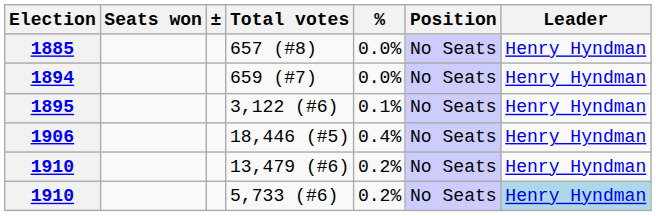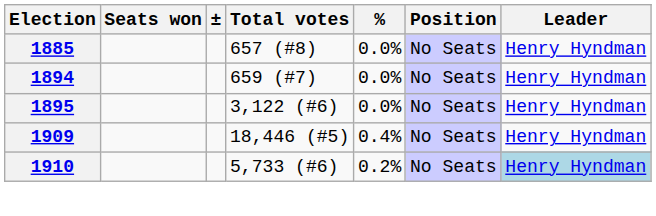 <table class="wikitable sortable">
 <tr>
 <th>Election</th>
 <th>Seats won</th>
 <th>±</th>
 <th>Total votes</th>
 <th>%</th>
 <th>Position</th>
 <th>Leader</th>
 </tr>
 <tr>
 <th><a href='#'>1885</a></th>
 <td></td>
 <td></td>
 <td>657 (#8)</td>
 <td>0.0%</td>
 <td style="background:#ccf;">No Seats</td>
 <td><a href='#'>Henry Hyndman</a></td>
 </tr>
 <tr>
 <th><a href='#'>1894</a></th>
 <td></td>
 <td></td>
 <td>659 (#7)</td>
 <td>0.0%</td>
 <td style="background:#ccf;">No Seats</td>
 <td><a href='#'>Henry Hyndman</a></td>
 </tr>
 <tr>
 <th><a href='#'>1895</a></th>
 <td></td>
 <td></td>
 <td>3,122 (#6)</td>
-<td>0.1%</td>
+<td>0.0%</td>
 <td style="background:#ccf;">No Seats</td>
 <td><a href='#'>Henry Hyndman</a></td>
 </tr>
 <tr>
-<th><a href='#'>1906</a></th>
+<th><a href='#'>1909</a></th>
 <td></td>
 <td></td>
 <td>18,446 (#5)</td>
 <td>0.4%</td>
-<td style="background:#ccf;">No Seats</td>
-<td><a href='#'>Henry Hyndman</a></td>
-</tr>
-<tr>
-<th><a href='#'>1910</a></th>
-<td></td>
-<td></td>
-<td>13,479 (#6)</td>
-<td>0.2%</td>
 <td style="background:#ccf;">No Seats</td>
 <td><a href='#'>Henry Hyndman</a></td>
 </tr>
 <tr>
 <th><a href='#'>1910</a></th>
 <td></td>
 <td></td>
 <td>5,733 (#6)</td>
 <td>0.2%</td>
 <td style="background:#ccf;">No Seats</td>
 <td style="background: lightblue;"><a href='#'>Henry Hyndman</a></td>
 </tr>
 </table>
